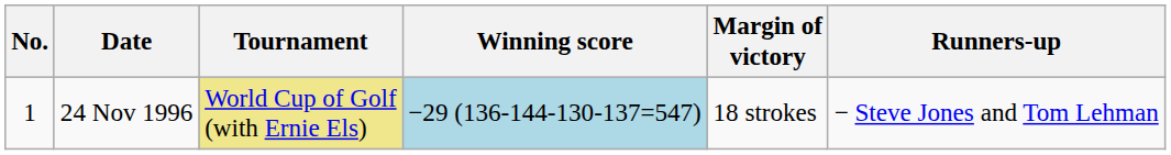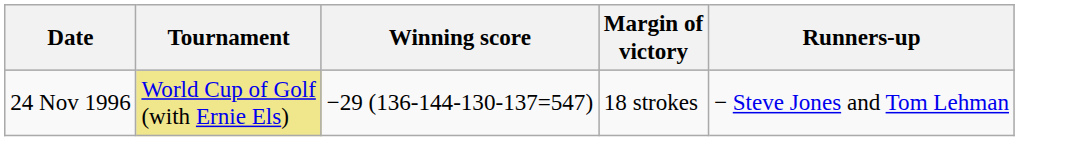 <table class="wikitable" style="font-size:95%;">
 <tr>
-<th>No.</th>
 <th>Date</th>
 <th>Tournament</th>
 <th>Winning score</th>
 <th>Margin of<br>victory</th>
 <th>Runners-up</th>
 </tr>
 <tr>
-<td align=center>1</td>
 <td align=right>24 Nov 1996</td>
 <td style="background: khaki;"><a href='#'>World Cup of Golf</a><br>(with  <a href='#'>Ernie Els</a>)</td>
-<td style="background: lightblue;">−29 (136-144-130-137=547)</td>
+<td>−29 (136-144-130-137=547)</td>
 <td>18 strokes</td>
 <td> − <a href='#'>Steve Jones</a> and <a href='#'>Tom Lehman</a></td>
 </tr>
 </table>
